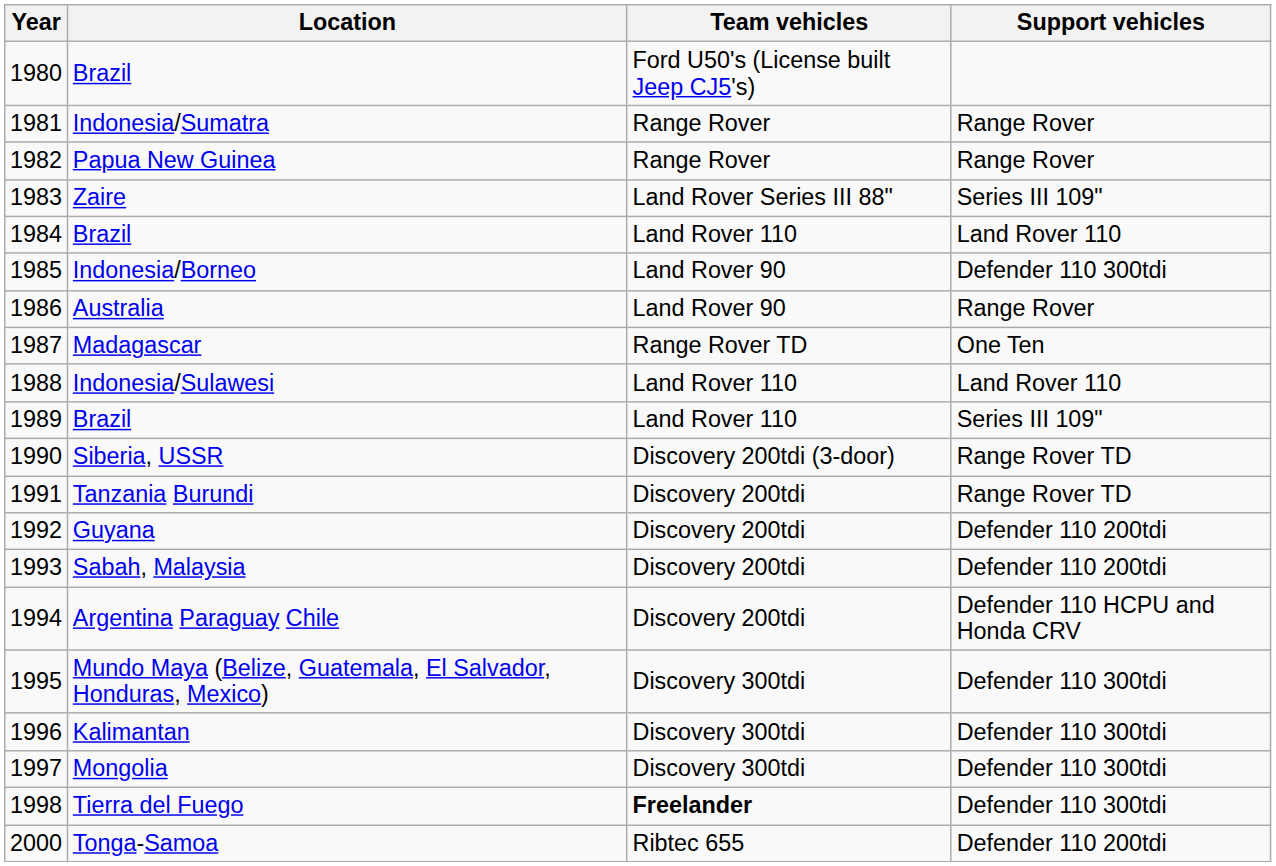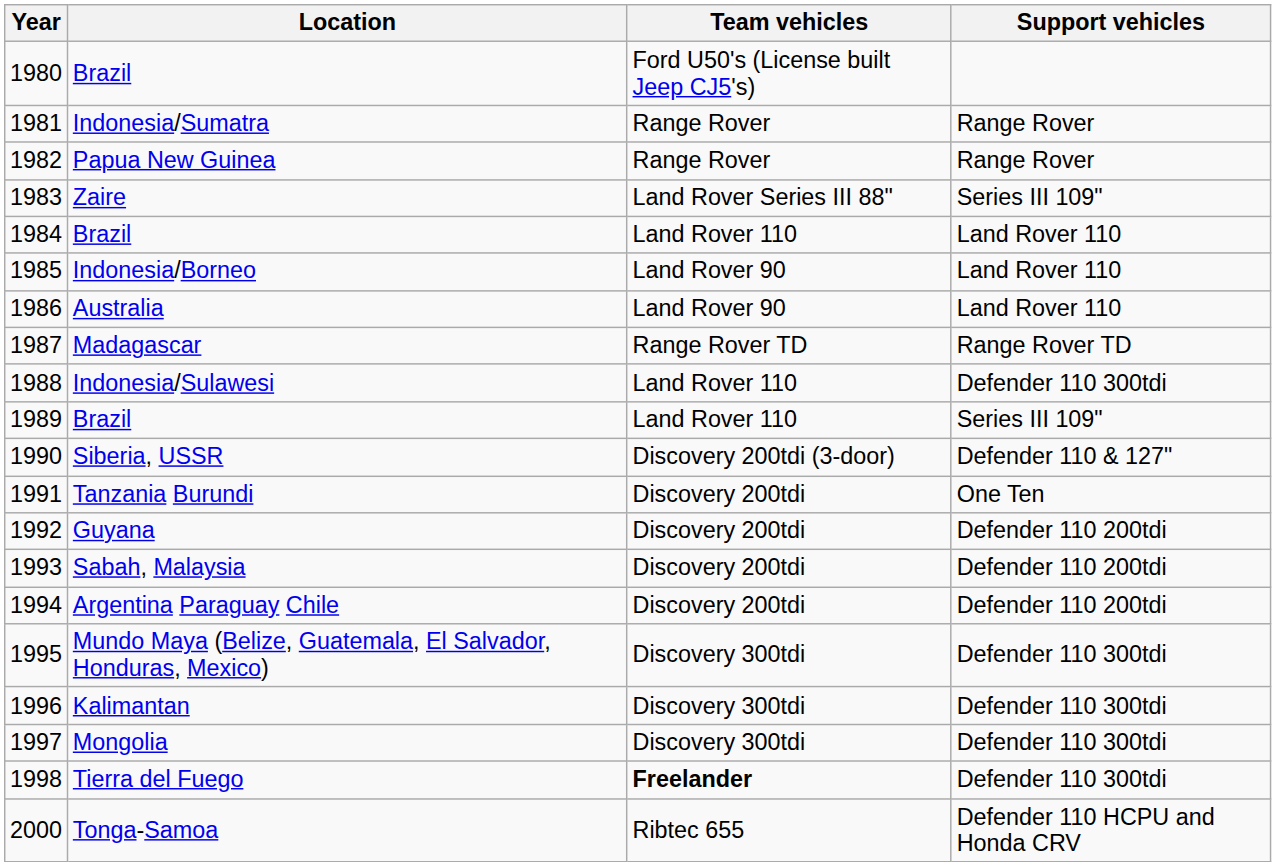 <table class="wikitable sortable">
 <tr style="text-align:center">
 <th>Year</th>
 <th>Location</th>
 <th>Team vehicles</th>
 <th>Support vehicles</th>
 </tr>
 <tr>
 <td>1980</td>
 <td><a href='#'>Brazil</a></td>
 <td>Ford U50's (License built <a href='#'>Jeep CJ5</a>'s)</td>
 <td></td>
 </tr>
 <tr>
 <td>1981</td>
 <td><a href='#'>Indonesia</a>/<a href='#'>Sumatra</a></td>
 <td>Range Rover</td>
 <td>Range Rover</td>
 </tr>
 <tr>
 <td>1982</td>
 <td><a href='#'>Papua New Guinea</a></td>
 <td>Range Rover</td>
 <td>Range Rover</td>
 </tr>
 <tr>
 <td>1983</td>
 <td><a href='#'>Zaire</a></td>
 <td>Land Rover Series III 88"</td>
 <td>Series III 109"</td>
 </tr>
 <tr>
 <td>1984</td>
 <td><a href='#'>Brazil</a></td>
 <td>Land Rover 110</td>
 <td>Land Rover 110</td>
 </tr>
 <tr>
 <td>1985</td>
 <td><a href='#'>Indonesia</a>/<a href='#'>Borneo</a></td>
 <td>Land Rover 90</td>
-<td>Defender 110 300tdi</td>
+<td>Land Rover 110</td>
 </tr>
 <tr>
 <td>1986</td>
 <td><a href='#'>Australia</a></td>
 <td>Land Rover 90</td>
-<td>Range Rover</td>
+<td>Land Rover 110</td>
 </tr>
 <tr>
 <td>1987</td>
 <td><a href='#'>Madagascar</a></td>
 <td>Range Rover TD</td>
-<td>One Ten</td>
+<td>Range Rover TD</td>
 </tr>
 <tr>
 <td>1988</td>
 <td><a href='#'>Indonesia</a>/<a href='#'>Sulawesi</a></td>
 <td>Land Rover 110</td>
-<td>Land Rover 110</td>
+<td>Defender 110 300tdi</td>
 </tr>
 <tr>
 <td>1989</td>
 <td><a href='#'>Brazil</a></td>
 <td>Land Rover 110</td>
 <td>Series III 109"</td>
 </tr>
 <tr>
 <td>1990</td>
 <td><a href='#'>Siberia</a>, <a href='#'>USSR</a></td>
 <td>Discovery 200tdi (3-door)</td>
-<td>Range Rover TD</td>
+<td>Defender 110 & 127"</td>
 </tr>
 <tr>
 <td>1991</td>
 <td><a href='#'>Tanzania</a> <a href='#'>Burundi</a></td>
 <td>Discovery 200tdi</td>
-<td>Range Rover TD</td>
+<td>One Ten</td>
 </tr>
 <tr>
 <td>1992</td>
 <td><a href='#'>Guyana</a></td>
 <td>Discovery 200tdi</td>
 <td>Defender 110 200tdi</td>
 </tr>
 <tr>
 <td>1993</td>
 <td><a href='#'>Sabah</a>, <a href='#'>Malaysia</a></td>
 <td>Discovery 200tdi</td>
 <td>Defender 110 200tdi</td>
 </tr>
 <tr>
 <td>1994</td>
 <td><a href='#'>Argentina</a> <a href='#'>Paraguay</a> <a href='#'>Chile</a></td>
 <td>Discovery 200tdi</td>
-<td>Defender 110 HCPU and Honda CRV</td>
+<td>Defender 110 200tdi</td>
 </tr>
 <tr>
 <td>1995</td>
 <td><a href='#'>Mundo Maya</a> (<a href='#'>Belize</a>, <a href='#'>Guatemala</a>, <a href='#'>El Salvador</a>, <a href='#'>Honduras</a>, <a href='#'>Mexico</a>)</td>
 <td>Discovery 300tdi</td>
 <td>Defender 110 300tdi</td>
 </tr>
 <tr>
 <td>1996</td>
 <td><a href='#'>Kalimantan</a></td>
 <td>Discovery 300tdi</td>
 <td>Defender 110 300tdi</td>
 </tr>
 <tr>
 <td>1997</td>
 <td><a href='#'>Mongolia</a></td>
 <td>Discovery 300tdi</td>
 <td>Defender 110 300tdi</td>
 </tr>
 <tr>
 <td>1998</td>
 <td><a href='#'>Tierra del Fuego</a></td>
 <td><strong>Freelander</strong></td>
 <td>Defender 110 300tdi</td>
 </tr>
 <tr>
 <td>2000</td>
 <td><a href='#'>Tonga</a>-<a href='#'>Samoa</a></td>
 <td>Ribtec 655</td>
-<td>Defender 110 200tdi</td>
+<td>Defender 110 HCPU and Honda CRV</td>
 </tr>
 </table>
